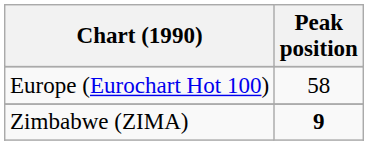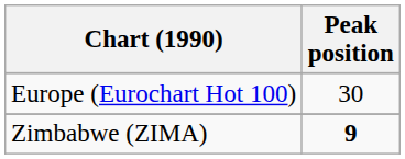 <table class="wikitable sortable">
 <tr>
 <th>Chart (1990)</th>
 <th>Peak<br>position</th>
 </tr>
 <tr>
 </tr>
 <tr>
 <td>Europe (<a href='#'>Eurochart Hot 100</a>)</td>
-<td align="center">58</td>
+<td align="center">30</td>
 </tr>
 <tr>
 </tr>
 <tr>
 </tr>
 <tr>
 </tr>
 <tr>
 </tr>
 <tr>
 </tr>
 <tr>
 </tr>
 <tr>
 <td>Zimbabwe (ZIMA)</td>
 <td align="center"><strong>9</strong></td>
 </tr>
 </table>
